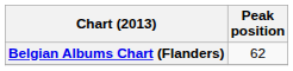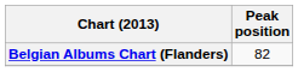 <table class="wikitable sortable plainrowheaders" style="text-align:center">
 <tr>
 <th scope="col">Chart (2013)</th>
 <th scope="col">Peak<br>position</th>
 </tr>
 <tr>
 <th scope="row"><a href='#'>Belgian Albums Chart</a> (Flanders)</th>
-<td>62</td>
+<td>82</td>
 </tr>
 <tr>
 </tr>
 <tr>
 </tr>
 <tr>
 </tr>
 <tr>
 </tr>
 <tr>
 </tr>
 <tr>
 </tr>
 <tr>
 </tr>
 <tr>
 </tr>
 </table>
